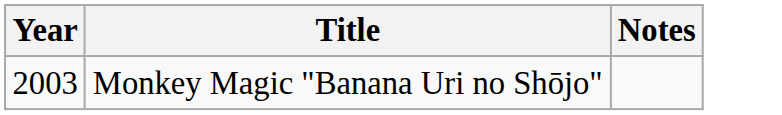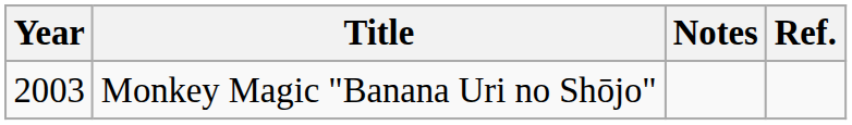 <table class="wikitable">
 <tr>
 <th>Year</th>
 <th>Title</th>
 <th>Notes</th>
+<th>Ref.</th>
 </tr>
 <tr>
 <td>2003</td>
 <td>Monkey Magic "Banana Uri no Shōjo"</td>
 <td></td>
+<td></td>
 </tr>
 </table>
